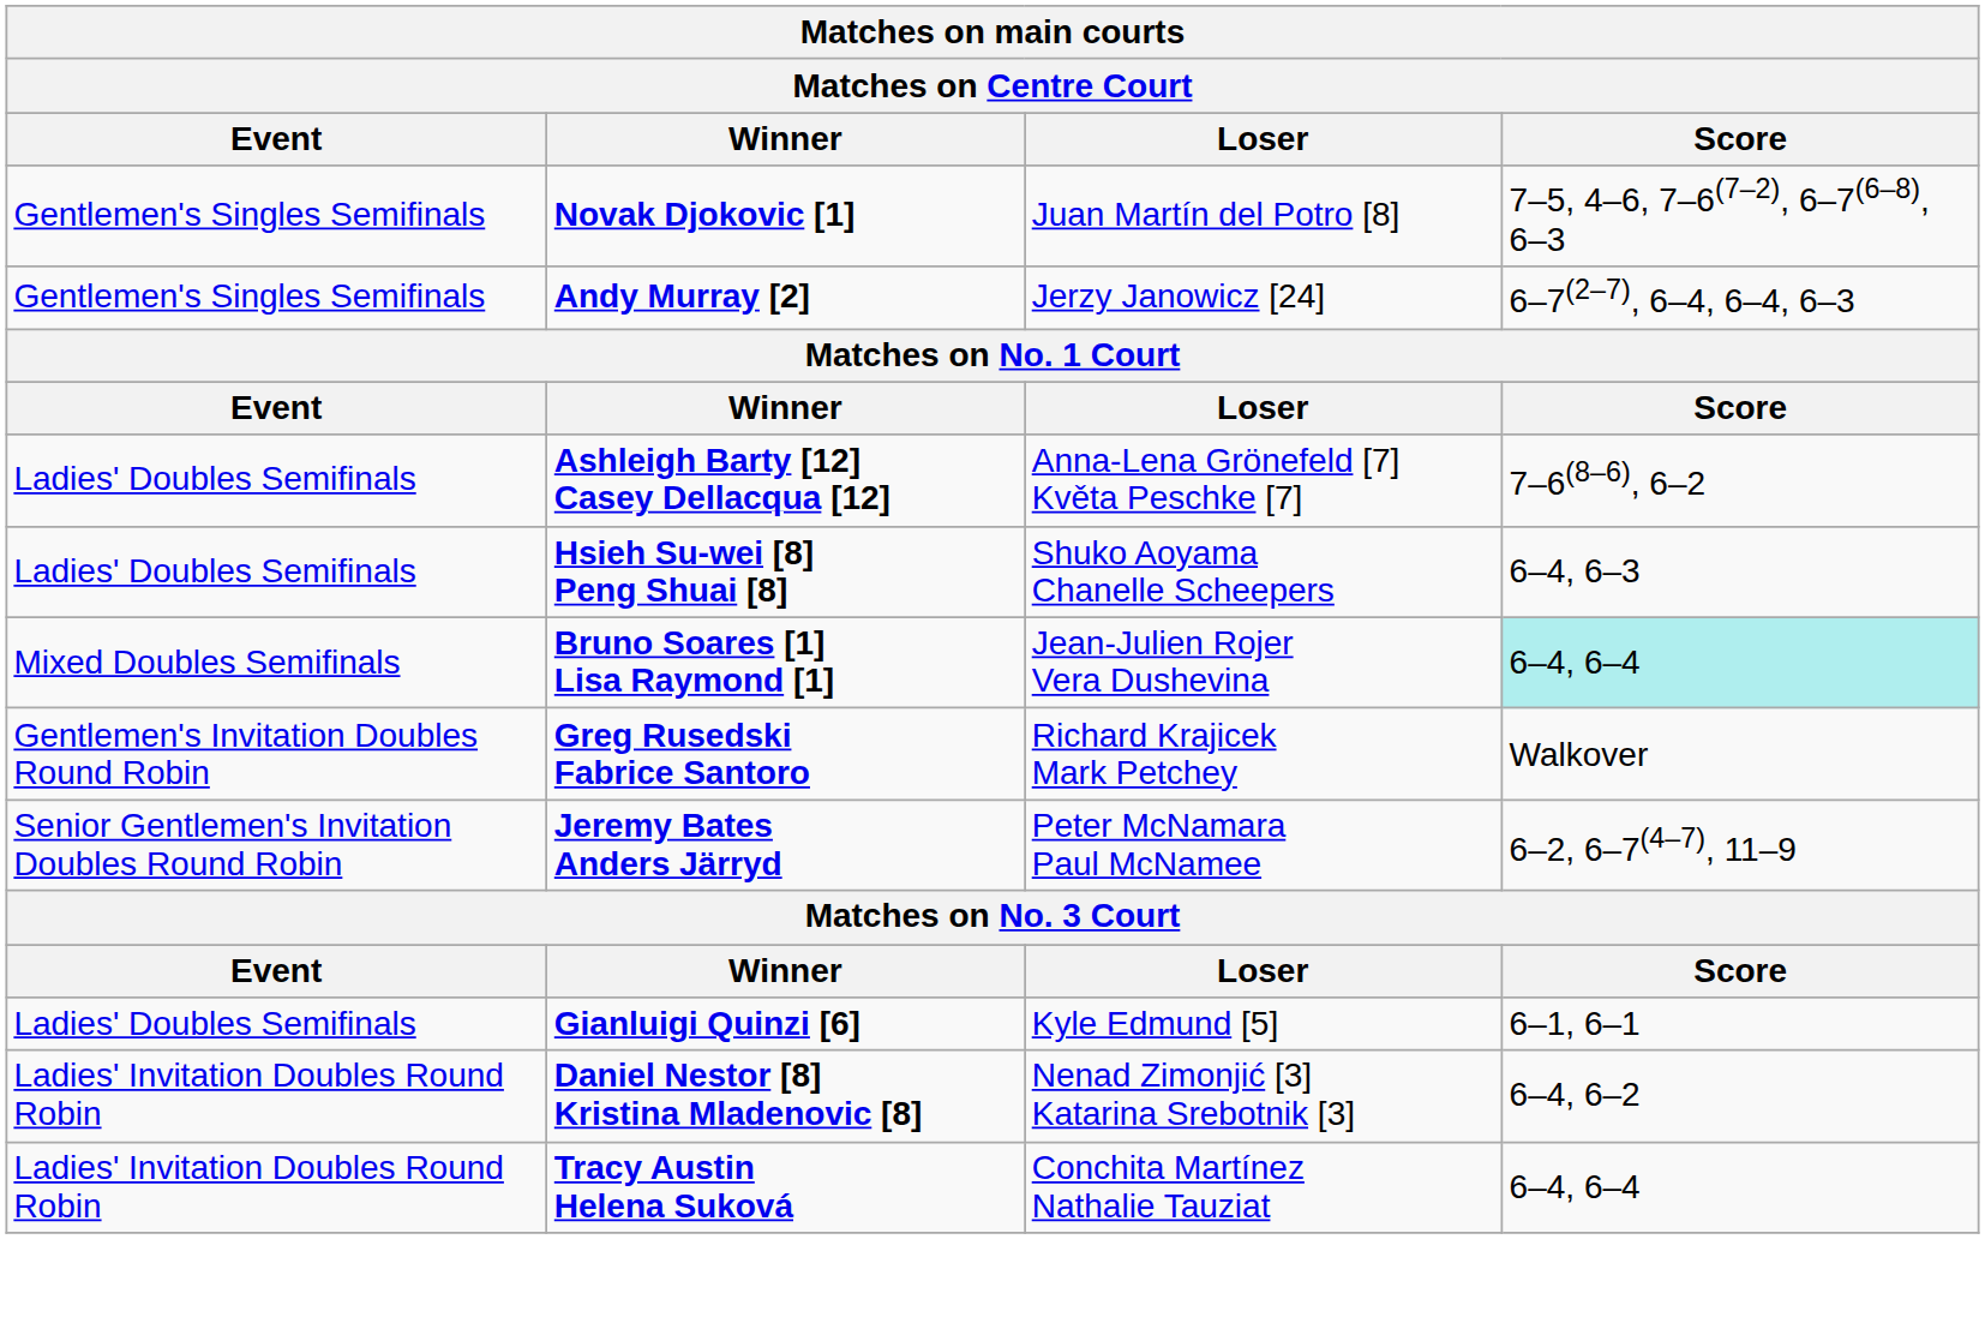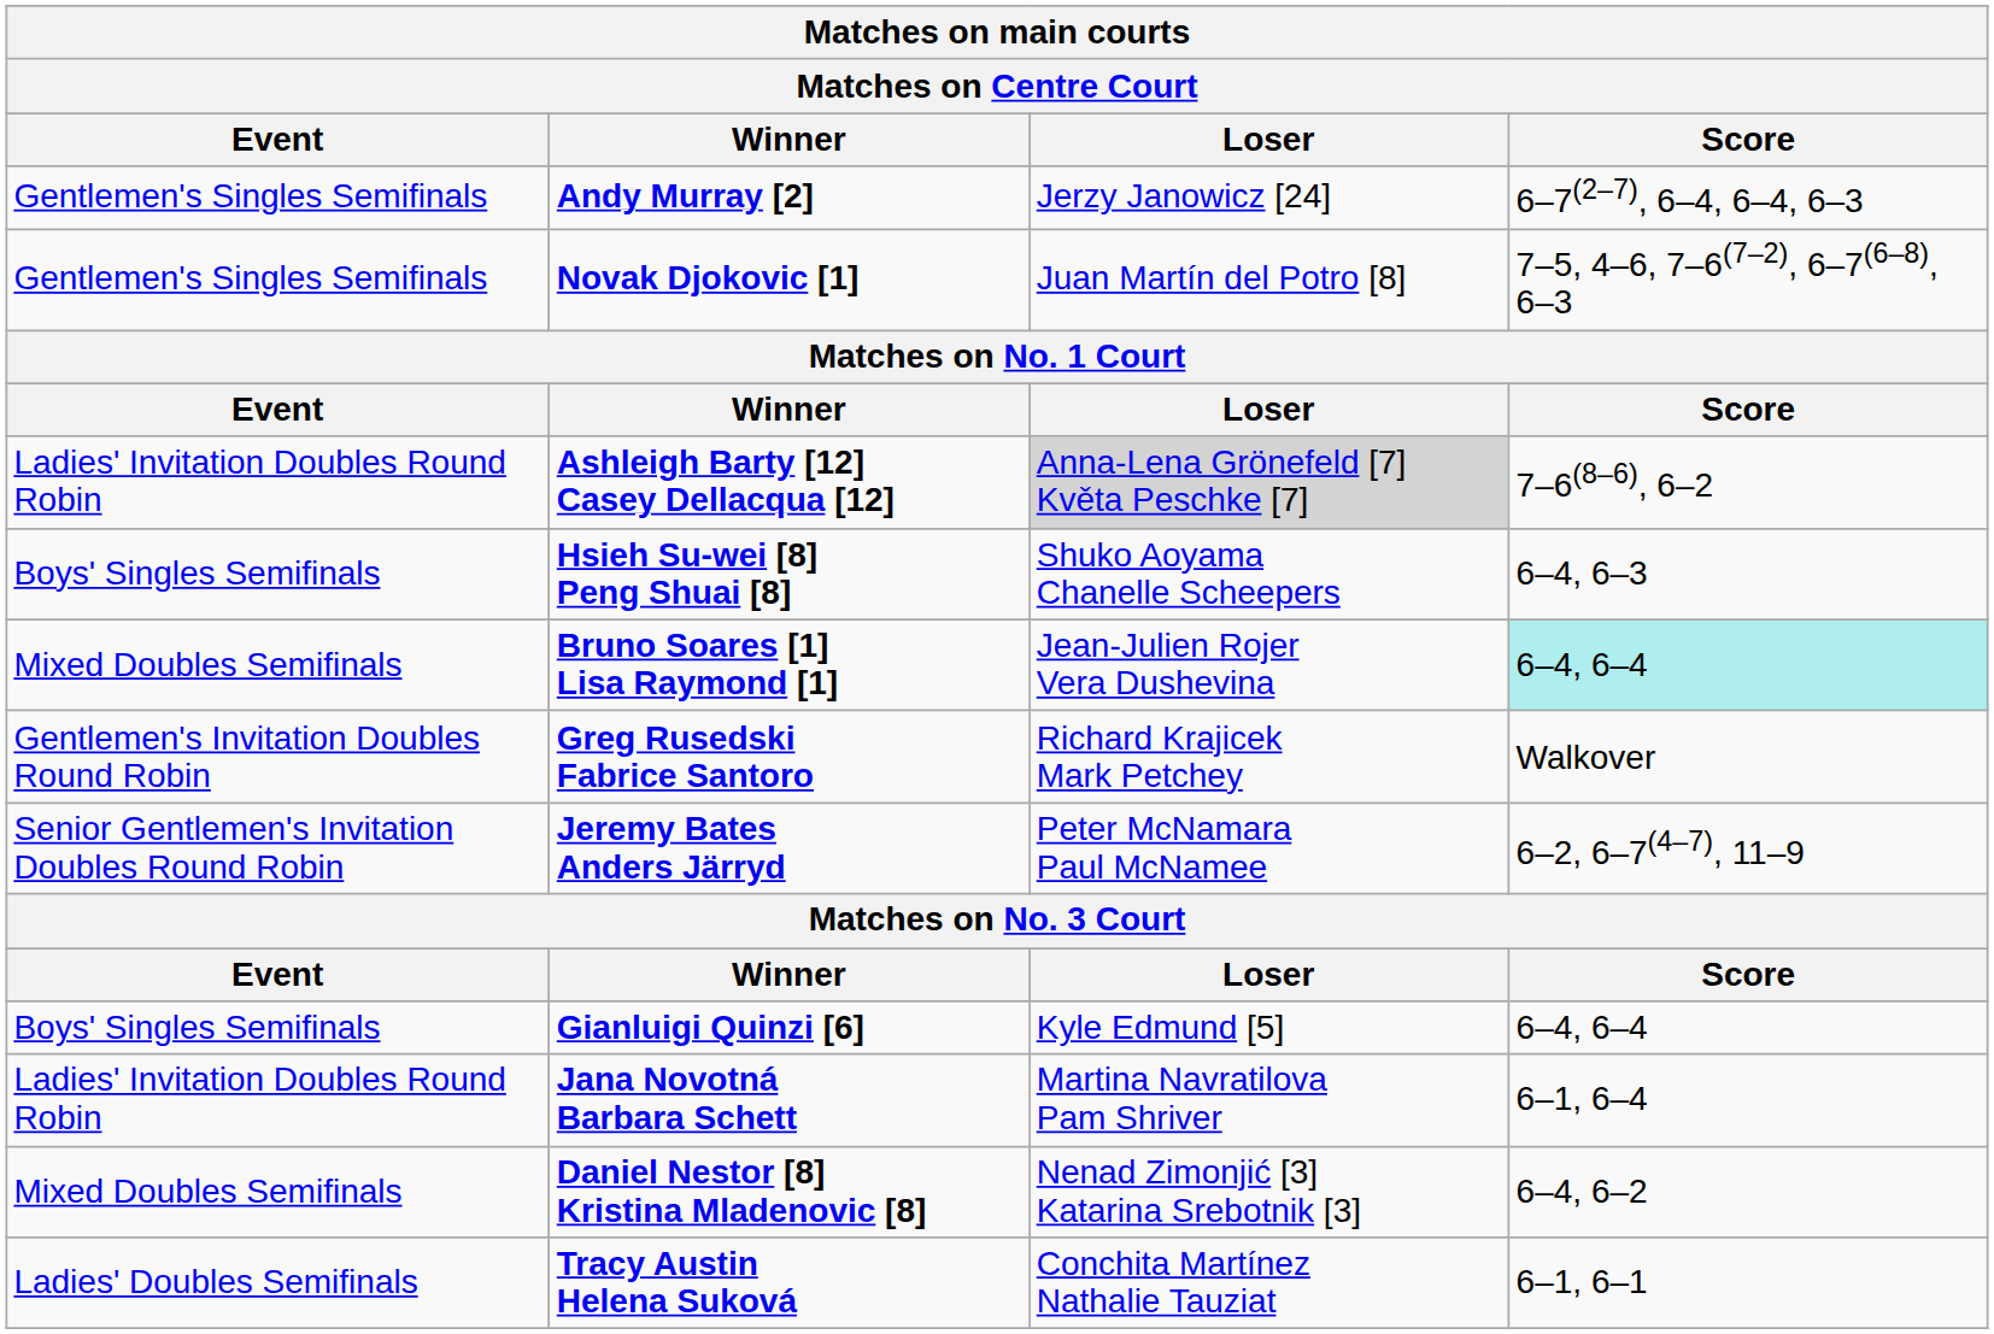 <table class="wikitable collapsible uncollapsed" style="margin:auto;">
 <tr>
 <th colspan="4" style="white-space:nowrap;">Matches on main courts</th>
 </tr>
 <tr>
 <th colspan="4">Matches on <a href='#'>Centre Court</a></th>
 </tr>
 <tr>
 <th width=250>Event</th>
 <th width=220>Winner</th>
 <th width=220>Loser</th>
 <th width=220>Score</th>
 </tr>
 <tr>
 <td><a href='#'>Gentlemen's Singles Semifinals</a></td>
+<td> <strong><a href='#'>Andy Murray</a> [2]</strong></td>
+<td> <a href='#'>Jerzy Janowicz</a> [24]</td>
+<td>6–7<sup>(2–7)</sup>, 6–4, 6–4, 6–3</td>
+</tr>
+<tr>
+<td><a href='#'>Gentlemen's Singles Semifinals</a></td>
 <td> <strong><a href='#'>Novak Djokovic</a> [1]</strong></td>
 <td> <a href='#'>Juan Martín del Potro</a> [8]</td>
 <td>7–5, 4–6, 7–6<sup>(7–2)</sup>, 6–7<sup>(6–8)</sup>, 6–3</td>
-</tr>
-<tr>
-<td><a href='#'>Gentlemen's Singles Semifinals</a></td>
-<td> <strong><a href='#'>Andy Murray</a> [2]</strong></td>
-<td> <a href='#'>Jerzy Janowicz</a> [24]</td>
-<td>6–7<sup>(2–7)</sup>, 6–4, 6–4, 6–3</td>
 </tr>
 <tr>
 <th colspan="4">Matches on <a href='#'>No. 1 Court</a></th>
 </tr>
 <tr>
 <th width=250>Event</th>
 <th width=220>Winner</th>
 <th width=220>Loser</th>
 <th width=220>Score</th>
 </tr>
 <tr>
-<td><a href='#'>Ladies' Doubles Semifinals</a></td>
+<td><a href='#'>Ladies' Invitation Doubles Round Robin</a></td>
 <td> <strong><a href='#'>Ashleigh Barty</a> [12]</strong><br> <strong><a href='#'>Casey Dellacqua</a> [12]</strong></td>
-<td> <a href='#'>Anna-Lena Grönefeld</a> [7]<br> <a href='#'>Květa Peschke</a> [7]</td>
+<td style="background: lightgrey;"> <a href='#'>Anna-Lena Grönefeld</a> [7]<br> <a href='#'>Květa Peschke</a> [7]</td>
 <td>7–6<sup>(8–6)</sup>, 6–2</td>
 </tr>
 <tr>
-<td><a href='#'>Ladies' Doubles Semifinals</a></td>
+<td><a href='#'>Boys' Singles Semifinals</a></td>
 <td> <strong><a href='#'>Hsieh Su-wei</a> [8]</strong><br> <strong><a href='#'>Peng Shuai</a> [8]</strong></td>
 <td> <a href='#'>Shuko Aoyama</a><br> <a href='#'>Chanelle Scheepers</a></td>
 <td>6–4, 6–3</td>
 </tr>
 <tr>
 <td><a href='#'>Mixed Doubles Semifinals</a></td>
 <td> <strong><a href='#'>Bruno Soares</a> [1]</strong><br> <strong><a href='#'>Lisa Raymond</a> [1]</strong></td>
 <td> <a href='#'>Jean-Julien Rojer</a><br> <a href='#'>Vera Dushevina</a></td>
 <td style="background: paleturquoise;">6–4, 6–4</td>
 </tr>
 <tr>
 <td><a href='#'>Gentlemen's Invitation Doubles Round Robin</a></td>
 <td> <strong><a href='#'>Greg Rusedski</a></strong><br> <strong><a href='#'>Fabrice Santoro</a></strong></td>
 <td> <a href='#'>Richard Krajicek</a><br> <a href='#'>Mark Petchey</a></td>
 <td>Walkover</td>
 </tr>
 <tr>
 <td><a href='#'>Senior Gentlemen's Invitation Doubles Round Robin</a></td>
 <td> <strong><a href='#'>Jeremy Bates</a></strong><br> <strong><a href='#'>Anders Järryd</a></strong></td>
 <td> <a href='#'>Peter McNamara</a><br> <a href='#'>Paul McNamee</a></td>
 <td>6–2, 6–7<sup>(4–7)</sup>, 11–9</td>
 </tr>
 <tr>
 <th colspan="4">Matches on <a href='#'>No. 3 Court</a></th>
 </tr>
 <tr>
 <th width=250>Event</th>
 <th width=220>Winner</th>
 <th width=220>Loser</th>
 <th width=220>Score</th>
 </tr>
 <tr>
-<td><a href='#'>Ladies' Doubles Semifinals</a></td>
+<td><a href='#'>Boys' Singles Semifinals</a></td>
 <td> <strong><a href='#'>Gianluigi Quinzi</a> [6]</strong></td>
 <td> <a href='#'>Kyle Edmund</a> [5]</td>
-<td>6–1, 6–1</td>
+<td>6–4, 6–4</td>
 </tr>
 <tr>
 <td><a href='#'>Ladies' Invitation Doubles Round Robin</a></td>
+<td> <strong><a href='#'>Jana Novotná</a></strong><br> <strong><a href='#'>Barbara Schett</a></strong></td>
+<td> <a href='#'>Martina Navratilova</a><br> <a href='#'>Pam Shriver</a></td>
+<td>6–1, 6–4</td>
+</tr>
+<tr>
+<td><a href='#'>Mixed Doubles Semifinals</a></td>
 <td> <strong><a href='#'>Daniel Nestor</a> [8]</strong><br> <strong><a href='#'>Kristina Mladenovic</a> [8]</strong></td>
 <td> <a href='#'>Nenad Zimonjić</a> [3]<br> <a href='#'>Katarina Srebotnik</a> [3]</td>
 <td>6–4, 6–2</td>
 </tr>
 <tr>
-<td><a href='#'>Ladies' Invitation Doubles Round Robin</a></td>
+<td><a href='#'>Ladies' Doubles Semifinals</a></td>
 <td> <strong><a href='#'>Tracy Austin</a></strong><br> <strong><a href='#'>Helena Suková</a></strong></td>
 <td> <a href='#'>Conchita Martínez</a><br> <a href='#'>Nathalie Tauziat</a></td>
-<td>6–4, 6–4</td>
+<td>6–1, 6–1</td>
 </tr>
 </table>
